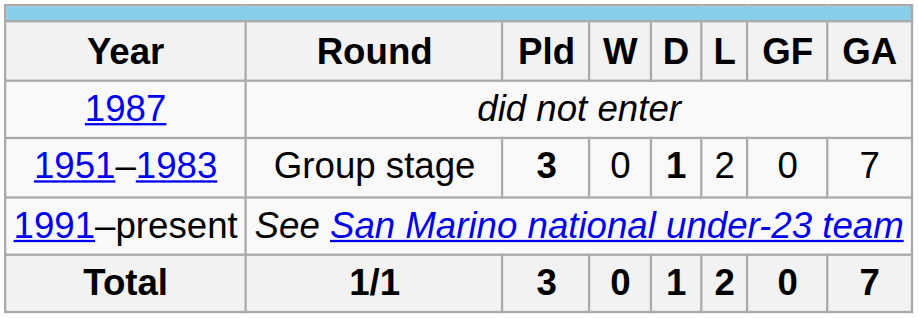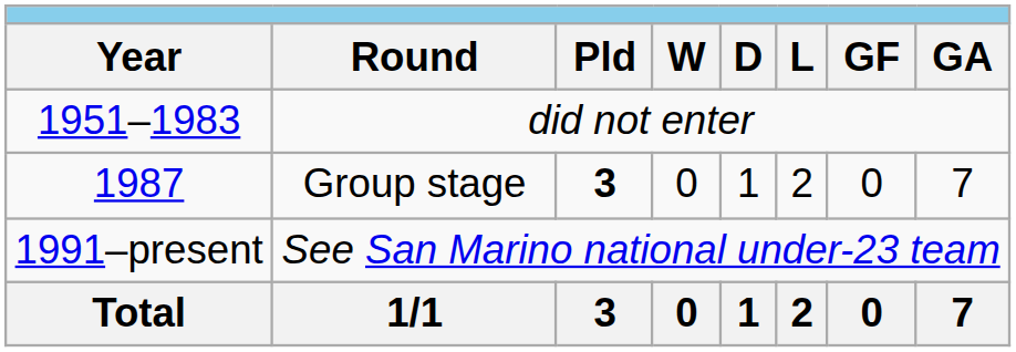 <table class="wikitable" style="text-align: center;font-size:100%;">
 <tr>
 <th colspan="8" style=background:#87CEEB;color:black></th>
 </tr>
 <tr>
 <th>Year</th>
 <th>Round</th>
 <th>Pld</th>
 <th>W</th>
 <th>D</th>
 <th>L</th>
 <th>GF</th>
 <th>GA</th>
 </tr>
 <tr>
-<td> <a href='#'>1987</a></td>
+<td><a href='#'>1951</a>–<a href='#'>1983</a></td>
 <td colspan="7"><em>did not enter</em></td>
 </tr>
 <tr>
-<td><a href='#'>1951</a>–<a href='#'>1983</a></td>
+<td> <a href='#'>1987</a></td>
 <td>Group stage</td>
 <td><strong>3</strong></td>
 <td>0</td>
-<td><strong>1</strong></td>
+<td>1</td>
 <td>2</td>
 <td>0</td>
 <td>7</td>
 </tr>
 <tr>
 <td><a href='#'>1991</a>–present</td>
 <td colspan="7"><em>See <a href='#'>San Marino national under-23 team</a></em></td>
 </tr>
 <tr>
 <th>Total</th>
 <th>1/1</th>
 <th>3</th>
 <th>0</th>
 <th>1</th>
 <th>2</th>
 <th>0</th>
 <th>7</th>
 </tr>
 </table>
